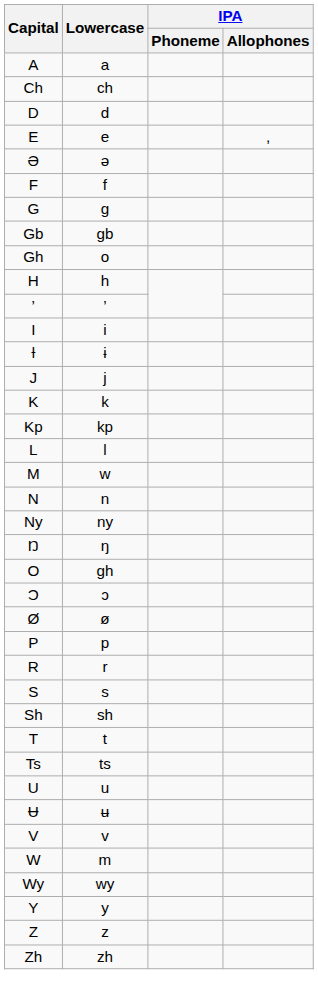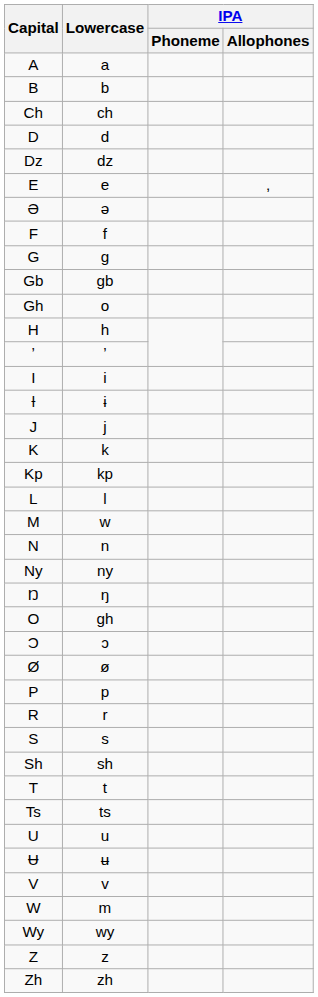 <table class="wikitable" style="text-align:center">
 <tr>
 <th rowspan=2>Capital</th>
 <th rowspan=2>Lowercase</th>
 <th colspan=2><a href='#'>IPA</a></th>
 </tr>
 <tr>
 <th>Phoneme</th>
 <th>Allophones</th>
 </tr>
 <tr>
 <td>A</td>
 <td>a</td>
 <td></td>
 <td></td>
 </tr>
 <tr>
+<td>B</td>
+<td>b</td>
+<td></td>
+<td></td>
+</tr>
+<tr>
 <td>Ch</td>
 <td>ch</td>
 <td></td>
 <td></td>
 </tr>
 <tr>
 <td>D</td>
 <td>d</td>
+<td></td>
+<td></td>
+</tr>
+<tr>
+<td>Dz</td>
+<td>dz</td>
 <td></td>
 <td></td>
 </tr>
 <tr>
 <td>E</td>
 <td>e</td>
 <td></td>
 <td>, </td>
 </tr>
 <tr>
 <td>Ə</td>
 <td>ə</td>
 <td></td>
 <td></td>
 </tr>
 <tr>
 <td>F</td>
 <td>f</td>
 <td></td>
 <td></td>
 </tr>
 <tr>
 <td>G</td>
 <td>g</td>
 <td></td>
 <td></td>
 </tr>
 <tr>
 <td>Gb</td>
 <td>gb</td>
 <td></td>
 <td></td>
 </tr>
 <tr>
 <td>Gh</td>
 <td>o</td>
 <td></td>
 <td></td>
 </tr>
 <tr>
 <td>H</td>
 <td>h</td>
 <td rowspan=2></td>
 <td></td>
 </tr>
 <tr>
 <td>’</td>
 <td>’</td>
 <td></td>
 </tr>
 <tr>
 <td>I</td>
 <td>i</td>
 <td></td>
 <td></td>
 </tr>
 <tr>
 <td>Ɨ</td>
 <td>ɨ</td>
 <td></td>
 <td></td>
 </tr>
 <tr>
 <td>J</td>
 <td>j</td>
 <td></td>
 <td></td>
 </tr>
 <tr>
 <td>K</td>
 <td>k</td>
 <td></td>
 <td></td>
 </tr>
 <tr>
 <td>Kp</td>
 <td>kp</td>
 <td></td>
 <td></td>
 </tr>
 <tr>
 <td>L</td>
 <td>l</td>
 <td></td>
 <td></td>
 </tr>
 <tr>
 <td>M</td>
 <td>w</td>
 <td></td>
 <td></td>
 </tr>
 <tr>
 <td>N</td>
 <td>n</td>
 <td></td>
 <td></td>
 </tr>
 <tr>
 <td>Ny</td>
 <td>ny</td>
 <td></td>
 <td></td>
 </tr>
 <tr>
 <td>Ŋ</td>
 <td>ŋ</td>
 <td></td>
 <td></td>
 </tr>
 <tr>
 <td>O</td>
 <td>gh</td>
 <td></td>
 <td></td>
 </tr>
 <tr>
 <td>Ɔ</td>
 <td>ɔ</td>
 <td></td>
 <td></td>
 </tr>
 <tr>
 <td>Ø</td>
 <td>ø</td>
 <td></td>
 <td></td>
 </tr>
 <tr>
 <td>P</td>
 <td>p</td>
 <td></td>
 <td></td>
 </tr>
 <tr>
 <td>R</td>
 <td>r</td>
 <td></td>
 <td></td>
 </tr>
 <tr>
 <td>S</td>
 <td>s</td>
 <td></td>
 <td></td>
 </tr>
 <tr>
 <td>Sh</td>
 <td>sh</td>
 <td></td>
 <td></td>
 </tr>
 <tr>
 <td>T</td>
 <td>t</td>
 <td></td>
 <td></td>
 </tr>
 <tr>
 <td>Ts</td>
 <td>ts</td>
 <td></td>
 <td></td>
 </tr>
 <tr>
 <td>U</td>
 <td>u</td>
 <td></td>
 <td></td>
 </tr>
 <tr>
 <td>Ʉ</td>
 <td>ʉ</td>
 <td></td>
 <td></td>
 </tr>
 <tr>
 <td>V</td>
 <td>v</td>
 <td></td>
 <td></td>
 </tr>
 <tr>
 <td>W</td>
 <td>m</td>
 <td></td>
 <td></td>
 </tr>
 <tr>
 <td>Wy</td>
 <td>wy</td>
 <td></td>
 <td></td>
 </tr>
 <tr>
-<td>Y</td>
-<td>y</td>
-<td></td>
-<td></td>
-</tr>
-<tr>
 <td>Z</td>
 <td>z</td>
 <td></td>
 <td></td>
 </tr>
 <tr>
 <td>Zh</td>
 <td>zh</td>
 <td></td>
 <td></td>
 </tr>
 </table>
